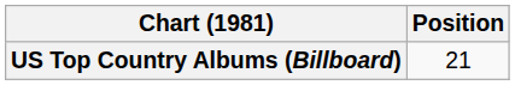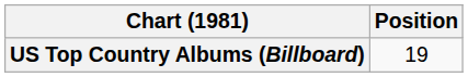 <table class="wikitable plainrowheaders" style="text-align:center">
 <tr>
 <th scope="col">Chart (1981)</th>
 <th scope="col">Position</th>
 </tr>
 <tr>
 <th scope="row">US Top Country Albums (<em>Billboard</em>)</th>
-<td>21</td>
+<td>19</td>
 </tr>
 </table>
